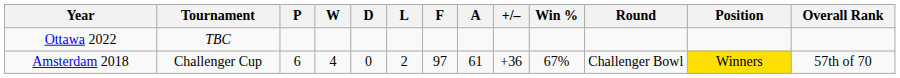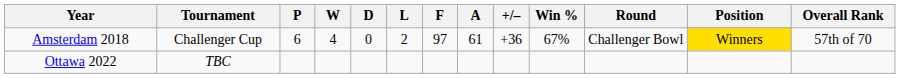 <table class="wikitable" style="text-align: center;font-size:90%;">
 <tr>
 <th width=150>Year</th>
 <th width=120>Tournament</th>
 <th width=30>P</th>
 <th width=30>W</th>
 <th width=30>D</th>
 <th width=30>L</th>
 <th width=30>F</th>
 <th width=30>A</th>
 <th width=30>+/–</th>
 <th width=50>Win %</th>
 <th width=100>Round</th>
 <th width=100>Position</th>
 <th width=100>Overall Rank</th>
 </tr>
 <tr>
+<td> <a href='#'>Amsterdam</a> 2018</td>
+<td>Challenger Cup</td>
+<td>6</td>
+<td>4</td>
+<td>0</td>
+<td>2</td>
+<td>97</td>
+<td>61</td>
+<td>+36</td>
+<td>67%</td>
+<td>Challenger Bowl</td>
+<td bgcolor=#FFDF00>Winners</td>
+<td>57th of 70</td>
+</tr>
+<tr>
 <td> <a href='#'>Ottawa</a> 2022</td>
 <td><em>TBC</em></td>
 <td></td>
 <td></td>
 <td></td>
 <td></td>
 <td></td>
 <td></td>
 <td></td>
 <td></td>
 <td></td>
 <td></td>
 <td></td>
 </tr>
-<tr>
-<td> <a href='#'>Amsterdam</a> 2018</td>
-<td>Challenger Cup</td>
-<td>6</td>
-<td>4</td>
-<td>0</td>
-<td>2</td>
-<td>97</td>
-<td>61</td>
-<td>+36</td>
-<td>67%</td>
-<td>Challenger Bowl</td>
-<td bgcolor=#FFDF00>Winners</td>
-<td>57th of 70</td>
-</tr>
 </table>
